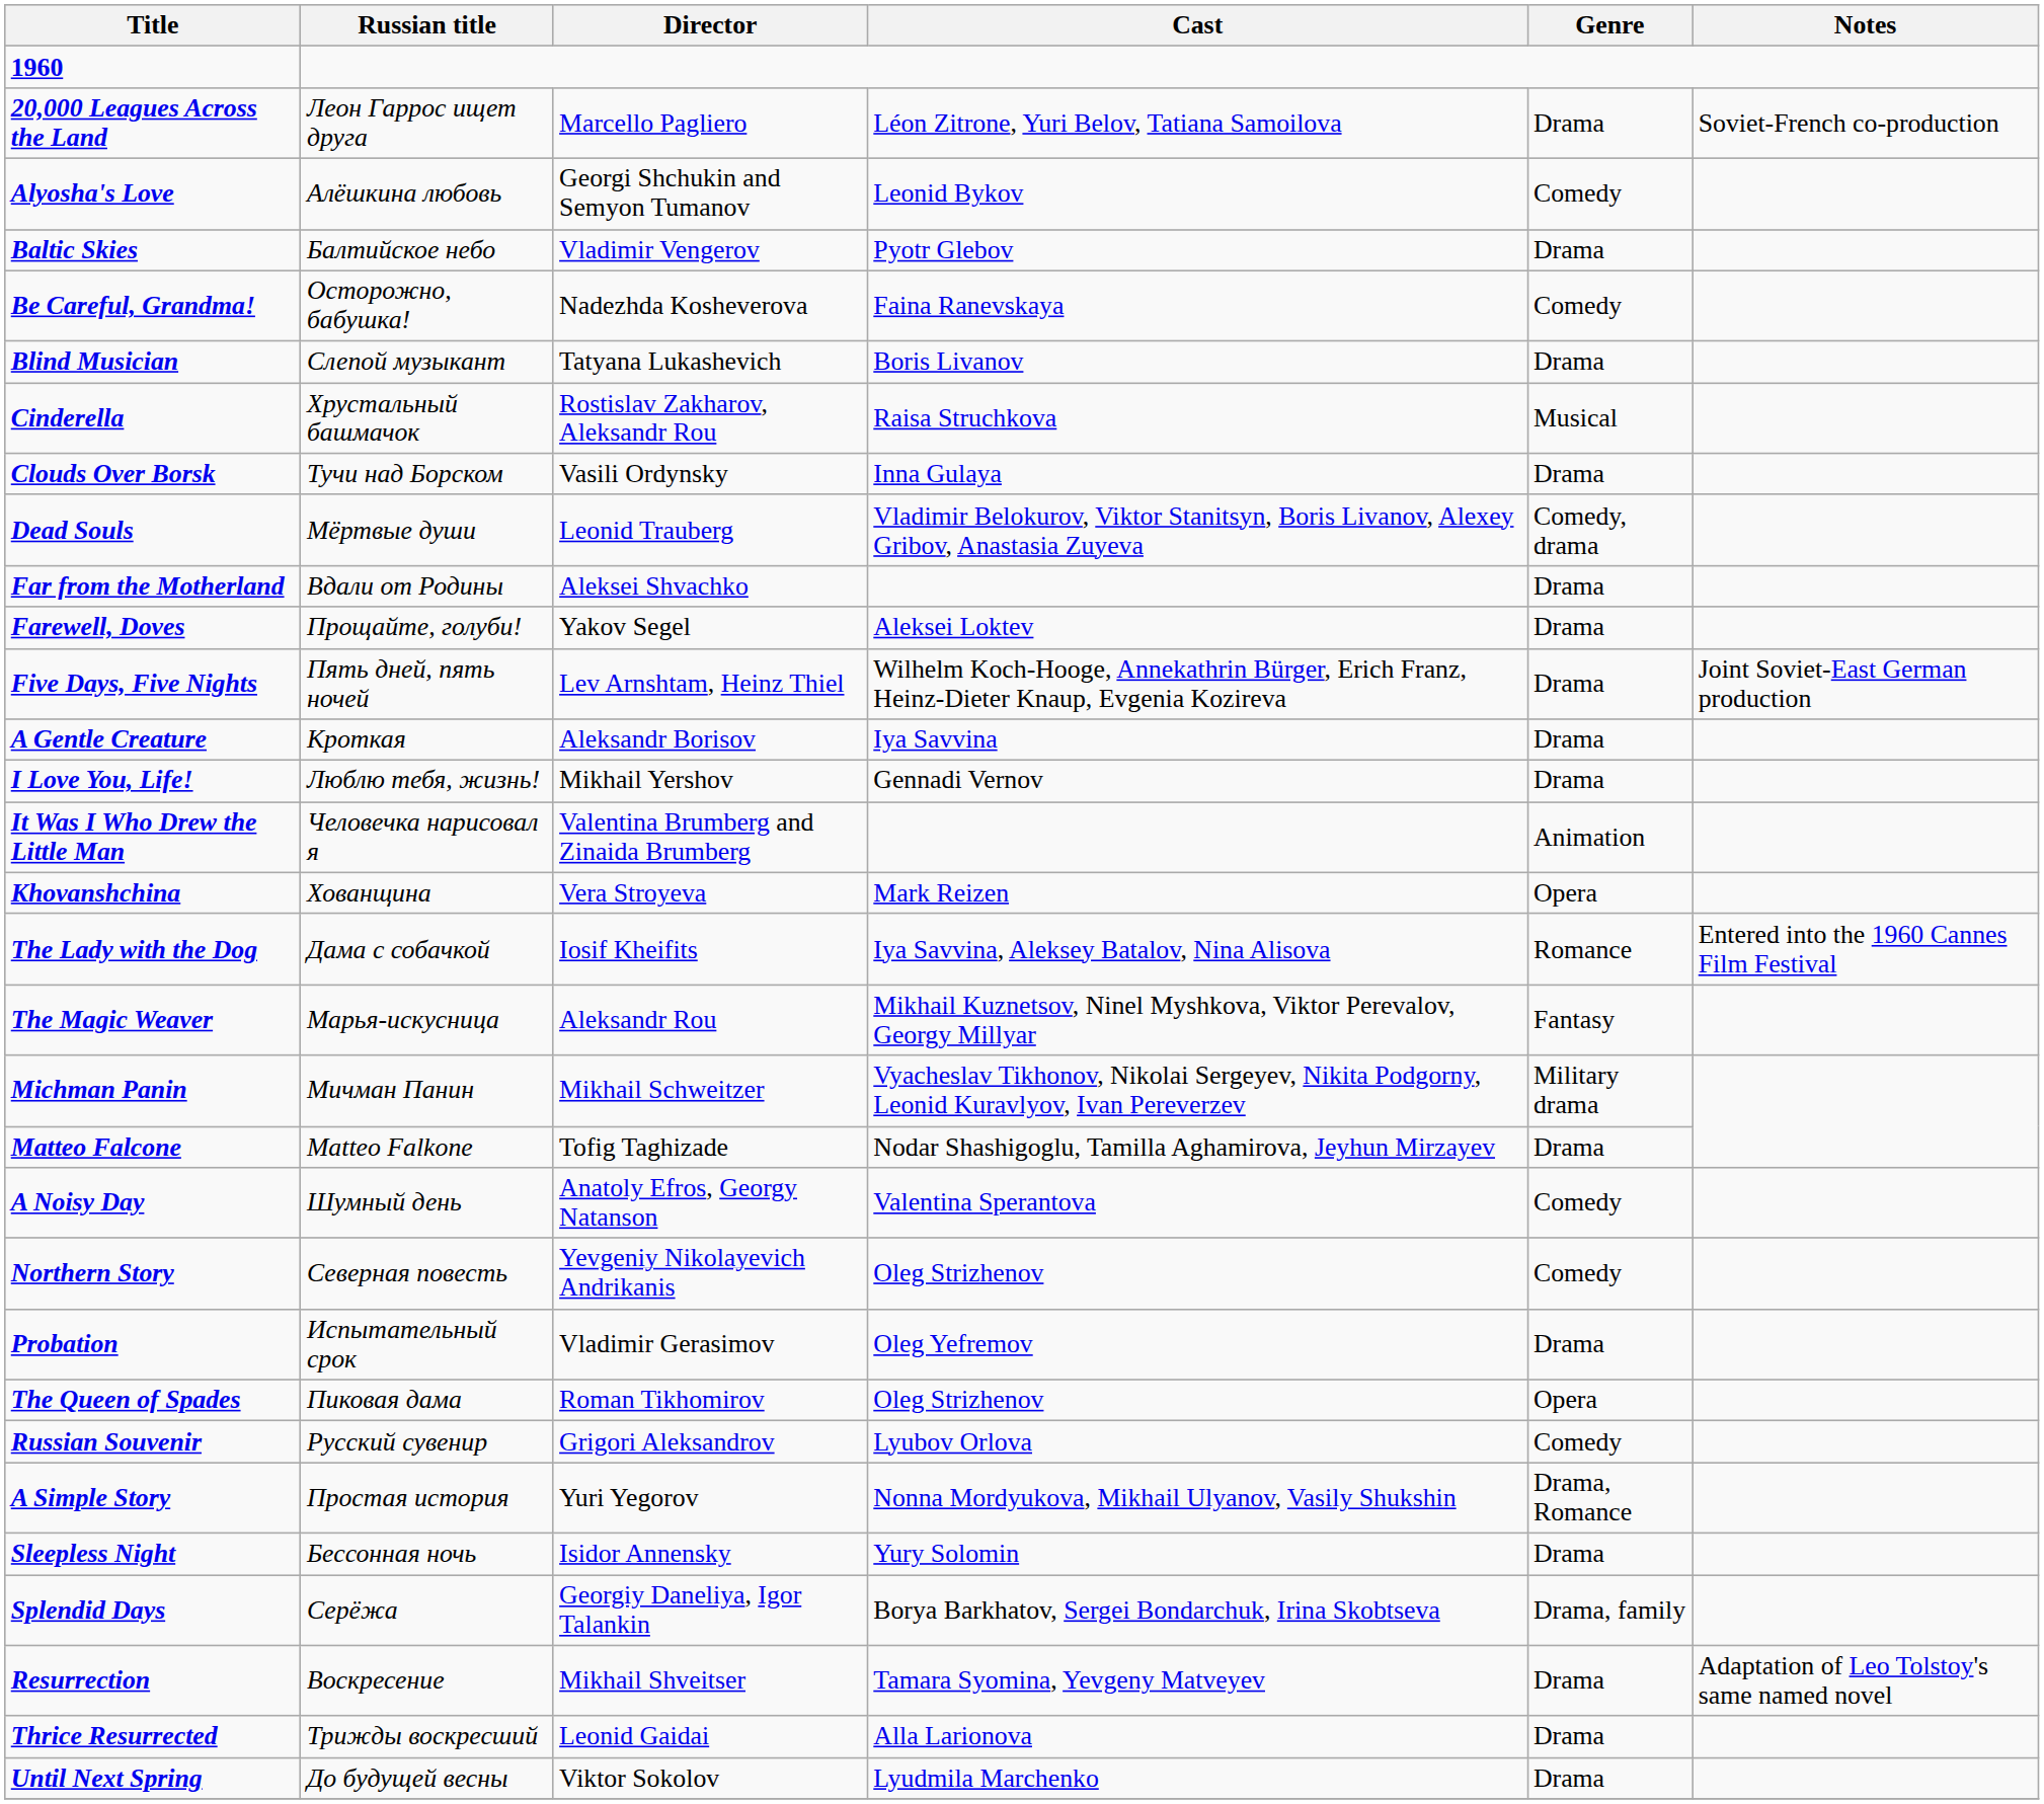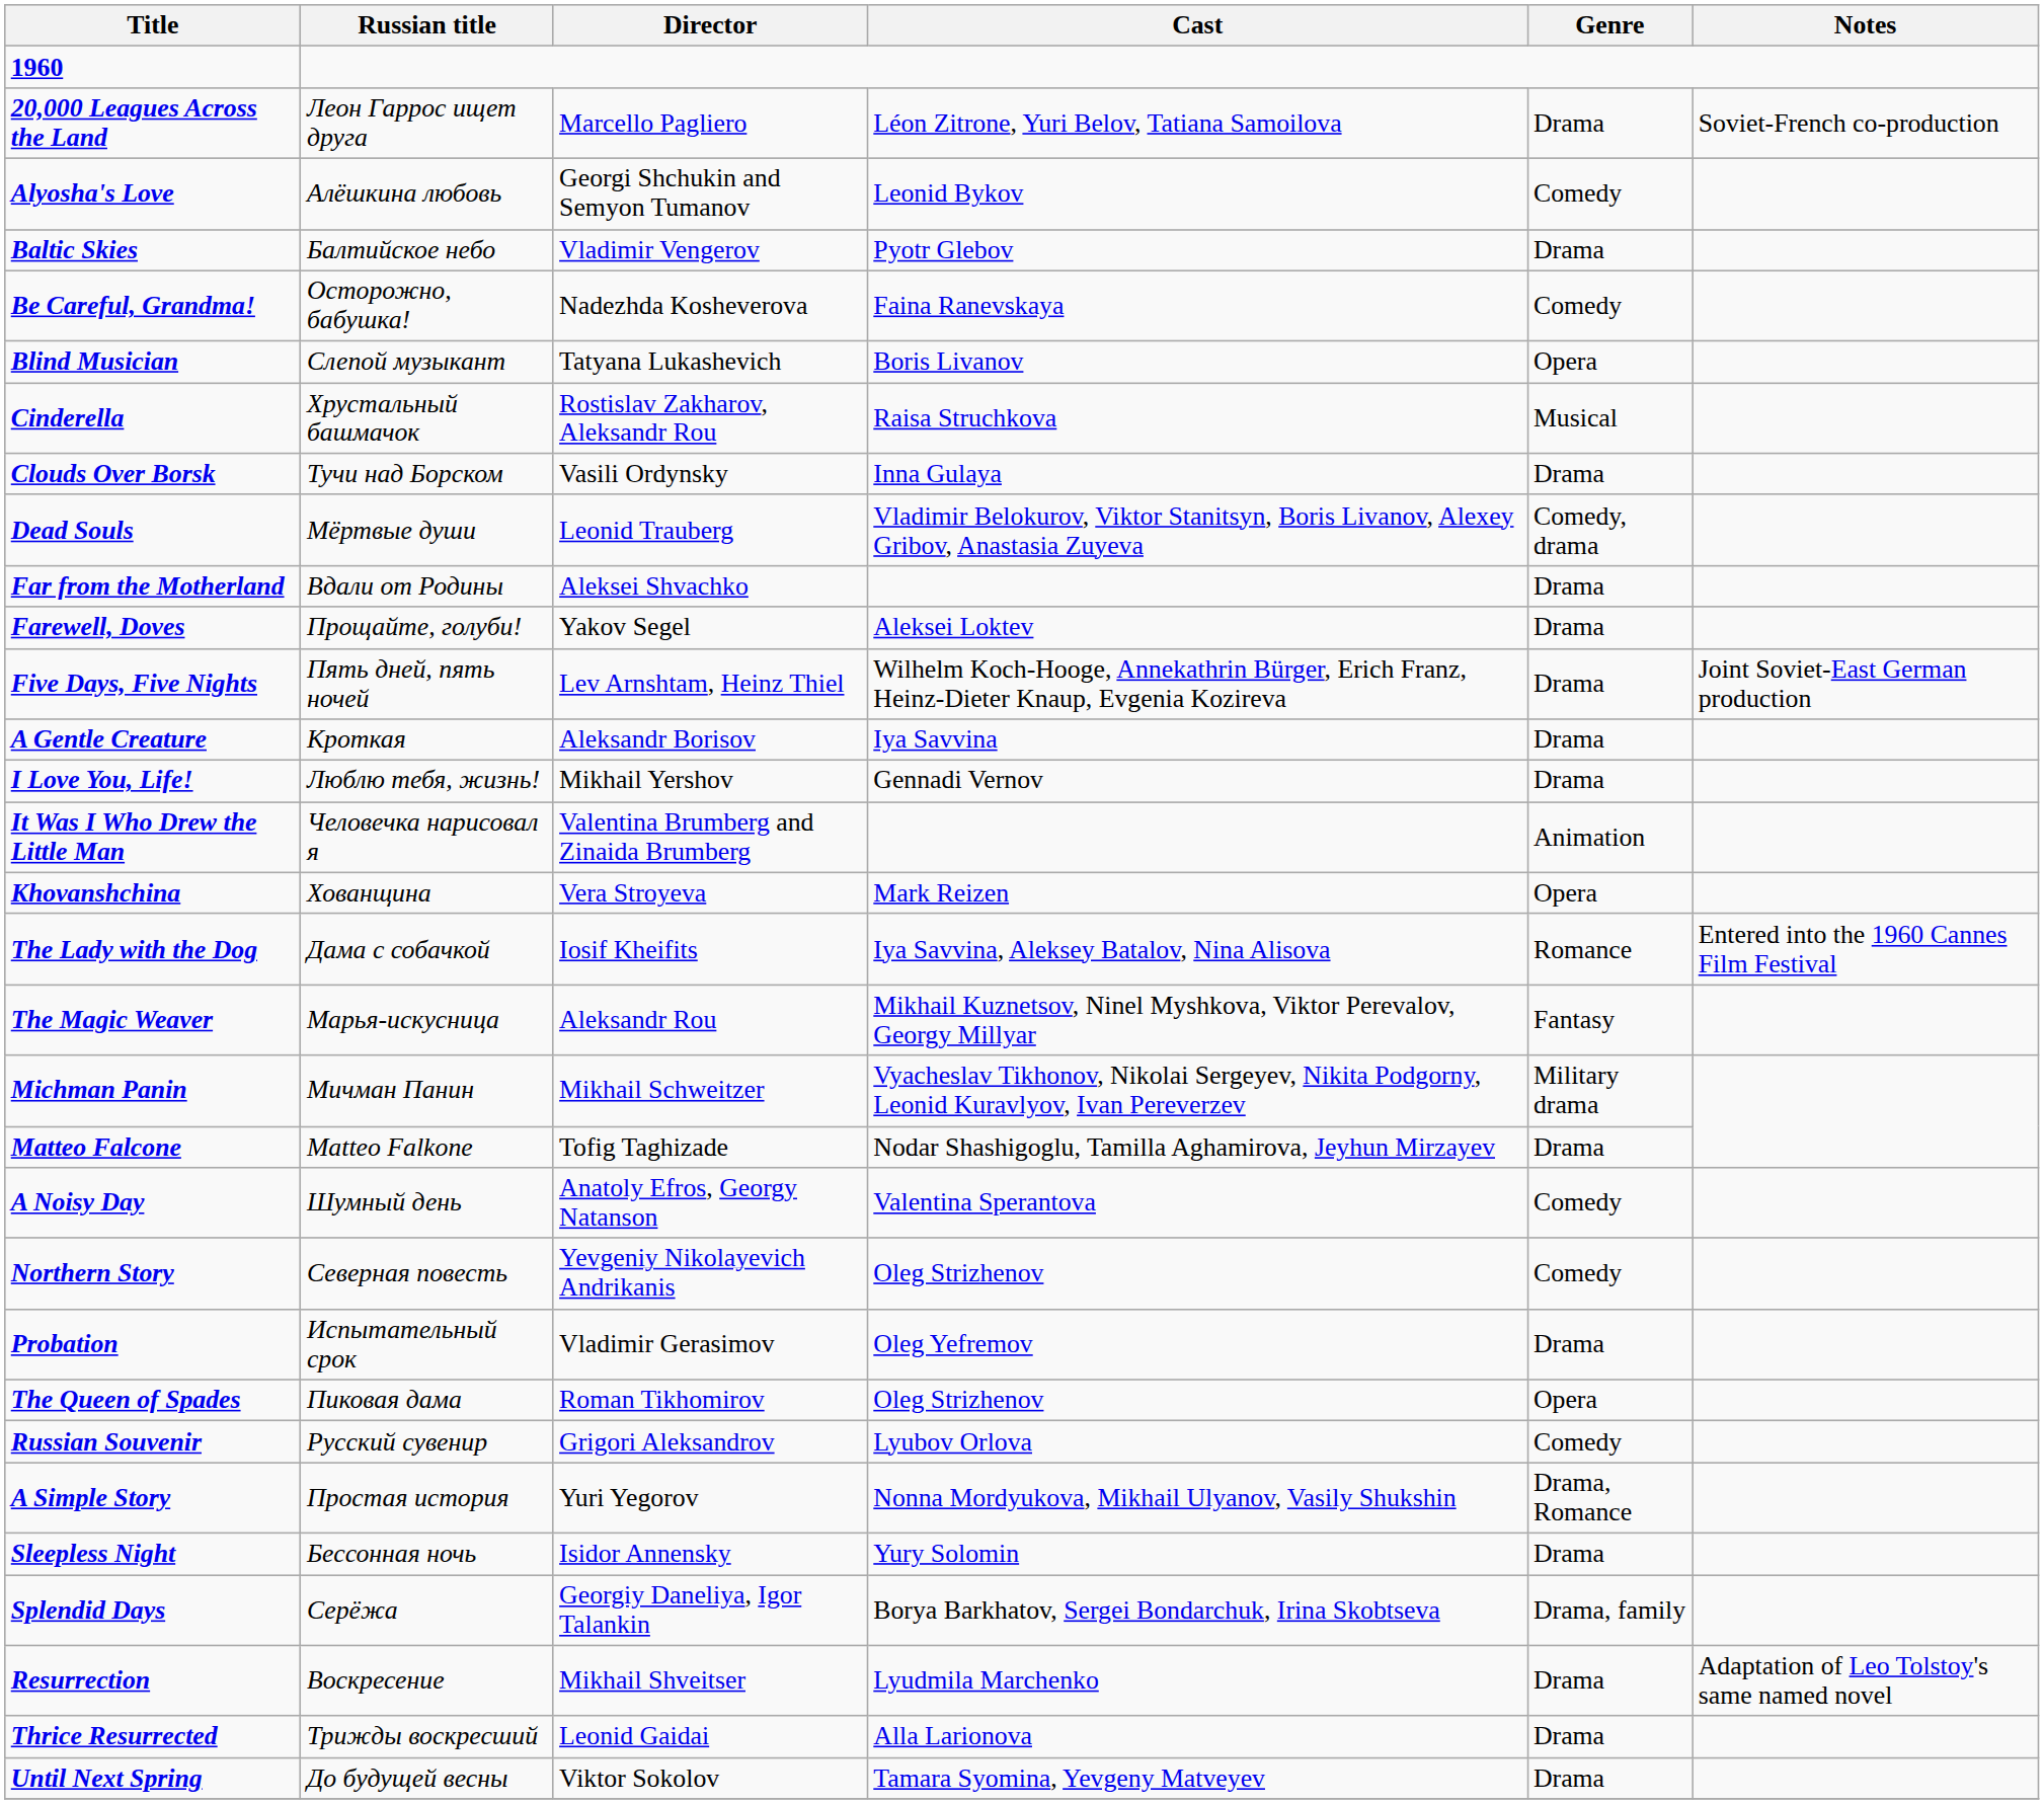 <table class="wikitable">
 <tr>
 <th>Title</th>
 <th>Russian title</th>
 <th>Director</th>
 <th>Cast</th>
 <th>Genre</th>
 <th>Notes</th>
 </tr>
 <tr>
 <td><strong><a href='#'>1960</a></strong></td>
 </tr>
 <tr>
 <td><strong><em><a href='#'>20,000 Leagues Across the Land</a></em></strong></td>
 <td><em>Леон Гаррос ищет друга</em></td>
 <td><a href='#'>Marcello Pagliero</a></td>
 <td><a href='#'>Léon Zitrone</a>, <a href='#'>Yuri Belov</a>, <a href='#'>Tatiana Samoilova</a></td>
 <td>Drama</td>
 <td>Soviet-French co-production</td>
 </tr>
 <tr>
 <td><strong><em><a href='#'>Alyosha's Love</a></em></strong></td>
 <td><em>Алёшкина любовь</em></td>
 <td>Georgi Shchukin and Semyon Tumanov</td>
 <td><a href='#'>Leonid Bykov</a></td>
 <td>Comedy</td>
 <td></td>
 </tr>
 <tr>
 <td><strong><em><a href='#'>Baltic Skies</a></em></strong></td>
 <td><em>Балтийское небо</em></td>
 <td><a href='#'>Vladimir Vengerov</a></td>
 <td><a href='#'>Pyotr Glebov</a></td>
 <td>Drama</td>
 <td></td>
 </tr>
 <tr>
 <td><strong><em><a href='#'>Be Careful, Grandma!</a></em></strong></td>
 <td><em>Осторожно, бабушка!</em></td>
 <td>Nadezhda Kosheverova</td>
 <td><a href='#'>Faina Ranevskaya</a></td>
 <td>Comedy</td>
 <td></td>
 </tr>
 <tr>
 <td><strong><em><a href='#'>Blind Musician</a></em></strong></td>
 <td><em>Слепой музыкант</em></td>
 <td>Tatyana Lukashevich</td>
 <td><a href='#'>Boris Livanov</a></td>
-<td>Drama</td>
+<td>Opera</td>
 <td></td>
 </tr>
 <tr>
 <td><strong><em><a href='#'>Cinderella</a></em></strong></td>
 <td><em>Хрустальный башмачок</em></td>
 <td><a href='#'>Rostislav Zakharov</a>, <a href='#'>Aleksandr Rou</a></td>
 <td><a href='#'>Raisa Struchkova</a></td>
 <td>Musical</td>
 <td></td>
 </tr>
 <tr>
 <td><strong><em><a href='#'>Clouds Over Borsk</a></em></strong></td>
 <td><em>Тучи над Борском</em></td>
 <td>Vasili Ordynsky</td>
 <td><a href='#'>Inna Gulaya</a></td>
 <td>Drama</td>
 <td></td>
 </tr>
 <tr>
 <td><strong><em><a href='#'>Dead Souls</a></em></strong></td>
 <td><em>Мёртвые души</em></td>
 <td><a href='#'>Leonid Trauberg</a></td>
 <td><a href='#'>Vladimir Belokurov</a>, <a href='#'>Viktor Stanitsyn</a>, <a href='#'>Boris Livanov</a>, <a href='#'>Alexey Gribov</a>, <a href='#'>Anastasia Zuyeva</a></td>
 <td>Comedy, drama</td>
 </tr>
 <tr>
 <td><strong><em><a href='#'>Far from the Motherland</a></em></strong></td>
 <td><em>Вдали от Родины</em></td>
 <td><a href='#'>Aleksei Shvachko</a></td>
 <td></td>
 <td>Drama</td>
 <td></td>
 </tr>
 <tr>
 <td><strong><em><a href='#'>Farewell, Doves</a></em></strong></td>
 <td><em>Прощайте, голуби!</em></td>
 <td>Yakov Segel</td>
 <td><a href='#'>Aleksei Loktev</a></td>
 <td>Drama</td>
 <td></td>
 </tr>
 <tr>
 <td><strong><em><a href='#'>Five Days, Five Nights</a></em></strong></td>
 <td><em>Пять дней, пять ночей</em></td>
 <td><a href='#'>Lev Arnshtam</a>, <a href='#'>Heinz Thiel</a></td>
 <td>Wilhelm Koch-Hooge, <a href='#'>Annekathrin Bürger</a>, Erich Franz, Heinz-Dieter Knaup, Evgenia Kozireva</td>
 <td>Drama</td>
 <td>Joint Soviet-<a href='#'>East German</a> production</td>
 </tr>
 <tr>
 <td><strong><em><a href='#'>A Gentle Creature</a></em></strong></td>
 <td><em>Кроткая</em></td>
 <td><a href='#'>Aleksandr Borisov</a></td>
 <td><a href='#'>Iya Savvina</a></td>
 <td>Drama</td>
 <td></td>
 </tr>
 <tr>
 <td><strong><em><a href='#'>I Love You, Life!</a></em></strong></td>
 <td><em>Люблю тебя, жизнь!</em></td>
 <td>Mikhail Yershov</td>
 <td>Gennadi Vernov</td>
 <td>Drama</td>
 <td></td>
 </tr>
 <tr>
 <td><strong><em><a href='#'>It Was I Who Drew the Little Man</a></em></strong></td>
 <td><em>Человечка нарисовал я</em></td>
 <td><a href='#'>Valentina Brumberg</a> and<br><a href='#'>Zinaida Brumberg</a></td>
 <td></td>
 <td>Animation</td>
 <td></td>
 </tr>
 <tr>
 <td><strong><em><a href='#'>Khovanshchina</a></em></strong></td>
 <td><em>Хованщина</em></td>
 <td><a href='#'>Vera Stroyeva</a></td>
 <td><a href='#'>Mark Reizen</a></td>
 <td>Opera</td>
 </tr>
 <tr>
 <td><strong><em><a href='#'>The Lady with the Dog</a></em></strong></td>
 <td><em>Дама с собачкой</em></td>
 <td><a href='#'>Iosif Kheifits</a></td>
 <td><a href='#'>Iya Savvina</a>, <a href='#'>Aleksey Batalov</a>, <a href='#'>Nina Alisova</a></td>
 <td>Romance</td>
 <td>Entered into the <a href='#'>1960 Cannes Film Festival</a></td>
 </tr>
 <tr>
 <td><strong><em><a href='#'>The Magic Weaver</a></em></strong></td>
 <td><em>Марья-искусница</em></td>
 <td><a href='#'>Aleksandr Rou</a></td>
 <td><a href='#'>Mikhail Kuznetsov</a>, Ninel Myshkova, Viktor Perevalov, <a href='#'>Georgy Millyar</a></td>
 <td>Fantasy</td>
 <td></td>
 </tr>
 <tr>
 <td><strong><em><a href='#'>Michman Panin</a></em></strong></td>
 <td><em>Мичман Панин</em></td>
 <td><a href='#'>Mikhail Schweitzer</a></td>
 <td><a href='#'>Vyacheslav Tikhonov</a>, Nikolai Sergeyev, <a href='#'>Nikita Podgorny</a>, <a href='#'>Leonid Kuravlyov</a>, <a href='#'>Ivan Pereverzev</a></td>
 <td>Military drama</td>
 </tr>
 <tr>
 <td><strong><em><a href='#'>Matteo Falcone</a></em></strong></td>
 <td><em>Matteo Falkone</em></td>
 <td>Tofig Taghizade</td>
 <td>Nodar Shashigoglu, Tamilla Aghamirova, <a href='#'>Jeyhun Mirzayev</a></td>
 <td>Drama</td>
 </tr>
 <tr>
 <td><strong><em><a href='#'>A Noisy Day</a></em></strong></td>
 <td><em>Шумный день</em></td>
 <td><a href='#'>Anatoly Efros</a>, <a href='#'>Georgy Natanson</a></td>
 <td><a href='#'>Valentina Sperantova</a></td>
 <td>Comedy</td>
 <td></td>
 </tr>
 <tr>
 <td><strong><em><a href='#'>Northern Story</a></em></strong></td>
 <td><em>Северная повесть</em></td>
 <td><a href='#'>Yevgeniy Nikolayevich Andrikanis</a></td>
 <td><a href='#'>Oleg Strizhenov</a></td>
 <td>Comedy</td>
 <td></td>
 </tr>
 <tr>
 <td><strong><em><a href='#'>Probation</a></em></strong></td>
 <td><em>Испытательный срок</em></td>
 <td>Vladimir Gerasimov</td>
 <td><a href='#'>Oleg Yefremov</a></td>
 <td>Drama</td>
 <td></td>
 </tr>
 <tr>
 <td><strong><em><a href='#'>The Queen of Spades</a></em></strong></td>
 <td><em>Пиковая дама</em></td>
 <td><a href='#'>Roman Tikhomirov</a></td>
 <td><a href='#'>Oleg Strizhenov</a></td>
 <td>Opera</td>
 <td></td>
 </tr>
 <tr>
 <td><strong><em><a href='#'>Russian Souvenir</a></em></strong></td>
 <td><em>Русский сувенир</em></td>
 <td><a href='#'>Grigori Aleksandrov</a></td>
 <td><a href='#'>Lyubov Orlova</a></td>
 <td>Comedy</td>
 <td></td>
 </tr>
 <tr>
 <td><strong><em><a href='#'>A Simple Story</a></em></strong></td>
 <td><em>Простая история</em></td>
 <td>Yuri Yegorov</td>
 <td><a href='#'>Nonna Mordyukova</a>, <a href='#'>Mikhail Ulyanov</a>, <a href='#'>Vasily Shukshin</a></td>
 <td>Drama, Romance</td>
 <td></td>
 </tr>
 <tr>
 <td><strong><em><a href='#'>Sleepless Night</a></em></strong></td>
 <td><em>Бессонная ночь</em></td>
 <td><a href='#'>Isidor Annensky</a></td>
 <td><a href='#'>Yury Solomin</a></td>
 <td>Drama</td>
 <td></td>
 </tr>
 <tr>
 <td><strong><em><a href='#'>Splendid Days</a></em></strong></td>
 <td><em>Серёжа</em></td>
 <td><a href='#'>Georgiy Daneliya</a>, <a href='#'>Igor Talankin</a></td>
 <td>Borya Barkhatov, <a href='#'>Sergei Bondarchuk</a>, <a href='#'>Irina Skobtseva</a></td>
 <td>Drama, family</td>
 <td></td>
 </tr>
 <tr>
 <td><strong><em><a href='#'>Resurrection</a></em></strong></td>
 <td><em>Воскресение</em></td>
 <td><a href='#'>Mikhail Shveitser</a></td>
-<td><a href='#'>Tamara Syomina</a>, <a href='#'>Yevgeny Matveyev</a></td>
+<td><a href='#'>Lyudmila Marchenko</a></td>
 <td>Drama</td>
 <td>Adaptation of <a href='#'>Leo Tolstoy</a>'s same named novel</td>
 </tr>
 <tr>
 <td><strong><em><a href='#'>Thrice Resurrected</a></em></strong></td>
 <td><em>Трижды воскресший</em></td>
 <td><a href='#'>Leonid Gaidai</a></td>
 <td><a href='#'>Alla Larionova</a></td>
 <td>Drama</td>
 <td></td>
 </tr>
 <tr>
 <td><strong><em><a href='#'>Until Next Spring</a></em></strong></td>
 <td><em>До будущей весны</em></td>
 <td>Viktor Sokolov</td>
-<td><a href='#'>Lyudmila Marchenko</a></td>
+<td><a href='#'>Tamara Syomina</a>, <a href='#'>Yevgeny Matveyev</a></td>
 <td>Drama</td>
 <td></td>
 </tr>
 <tr>
 </tr>
 </table>
